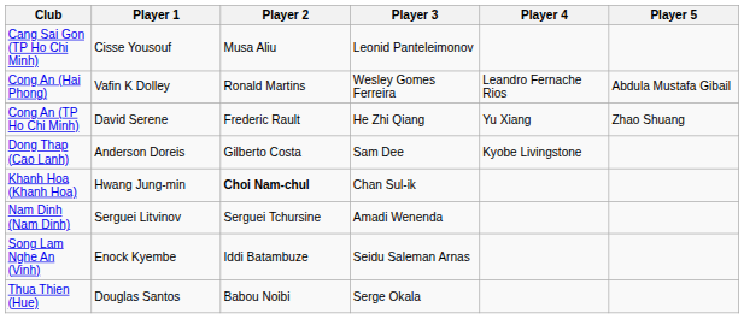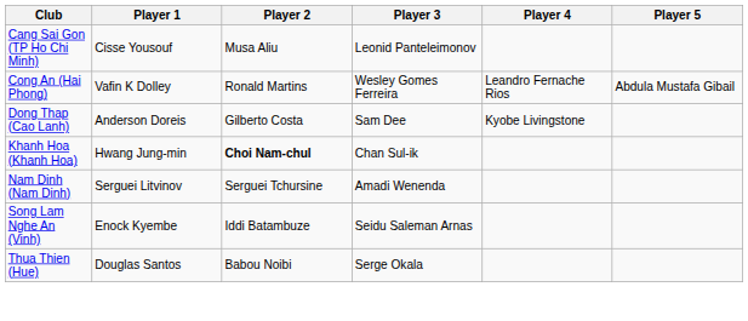 <table class="wikitable" style="font-size:90%">
 <tr>
 <th width="10%">Club</th>
 <th width="15%">Player 1</th>
 <th width="15%">Player 2</th>
 <th width="15%">Player 3</th>
 <th width="15%">Player 4</th>
 <th width="15%">Player 5</th>
 </tr>
 <tr>
 <td><a href='#'>Cang Sai Gon (TP Ho Chi Minh)</a></td>
 <td> Cisse Yousouf</td>
 <td> Musa Aliu</td>
 <td> Leonid Panteleimonov</td>
 <td></td>
 <td></td>
 </tr>
 <tr>
 <td><a href='#'>Cong An (Hai Phong)</a></td>
 <td> Vafin K Dolley</td>
 <td> Ronald Martins</td>
 <td> Wesley Gomes Ferreira</td>
 <td> Leandro Fernache Rios</td>
 <td> Abdula Mustafa Gibail</td>
-</tr>
-<tr>
-<td><a href='#'>Cong An (TP Ho Chi Minh)</a></td>
-<td> David Serene</td>
-<td> Frederic Rault</td>
-<td> He Zhi Qiang</td>
-<td> Yu Xiang</td>
-<td> Zhao Shuang</td>
 </tr>
 <tr>
 <td><a href='#'>Dong Thap (Cao Lanh)</a></td>
 <td> Anderson Doreis</td>
 <td> Gilberto Costa</td>
 <td> Sam Dee</td>
 <td> Kyobe Livingstone</td>
 <td></td>
 </tr>
 <tr>
 <td><a href='#'>Khanh Hoa (Khanh Hoa)</a></td>
 <td> Hwang Jung-min</td>
 <td><strong> Choi Nam-chul</strong></td>
 <td> Chan Sul-ik</td>
 <td></td>
 <td></td>
 </tr>
 <tr>
 <td><a href='#'>Nam Dinh (Nam Dinh)</a></td>
 <td> Serguei Litvinov</td>
 <td> Serguei Tchursine</td>
 <td> Amadi Wenenda</td>
 <td></td>
 <td></td>
 </tr>
 <tr>
 <td><a href='#'>Song Lam Nghe An (Vinh)</a></td>
 <td> Enock Kyembe</td>
 <td> Iddi Batambuze</td>
 <td> Seidu Saleman Arnas</td>
 <td></td>
 <td></td>
 </tr>
 <tr>
 <td><a href='#'>Thua Thien (Hue)</a></td>
 <td> Douglas Santos</td>
 <td> Babou Noibi</td>
 <td> Serge Okala</td>
 <td></td>
 <td></td>
 </tr>
 </table>
